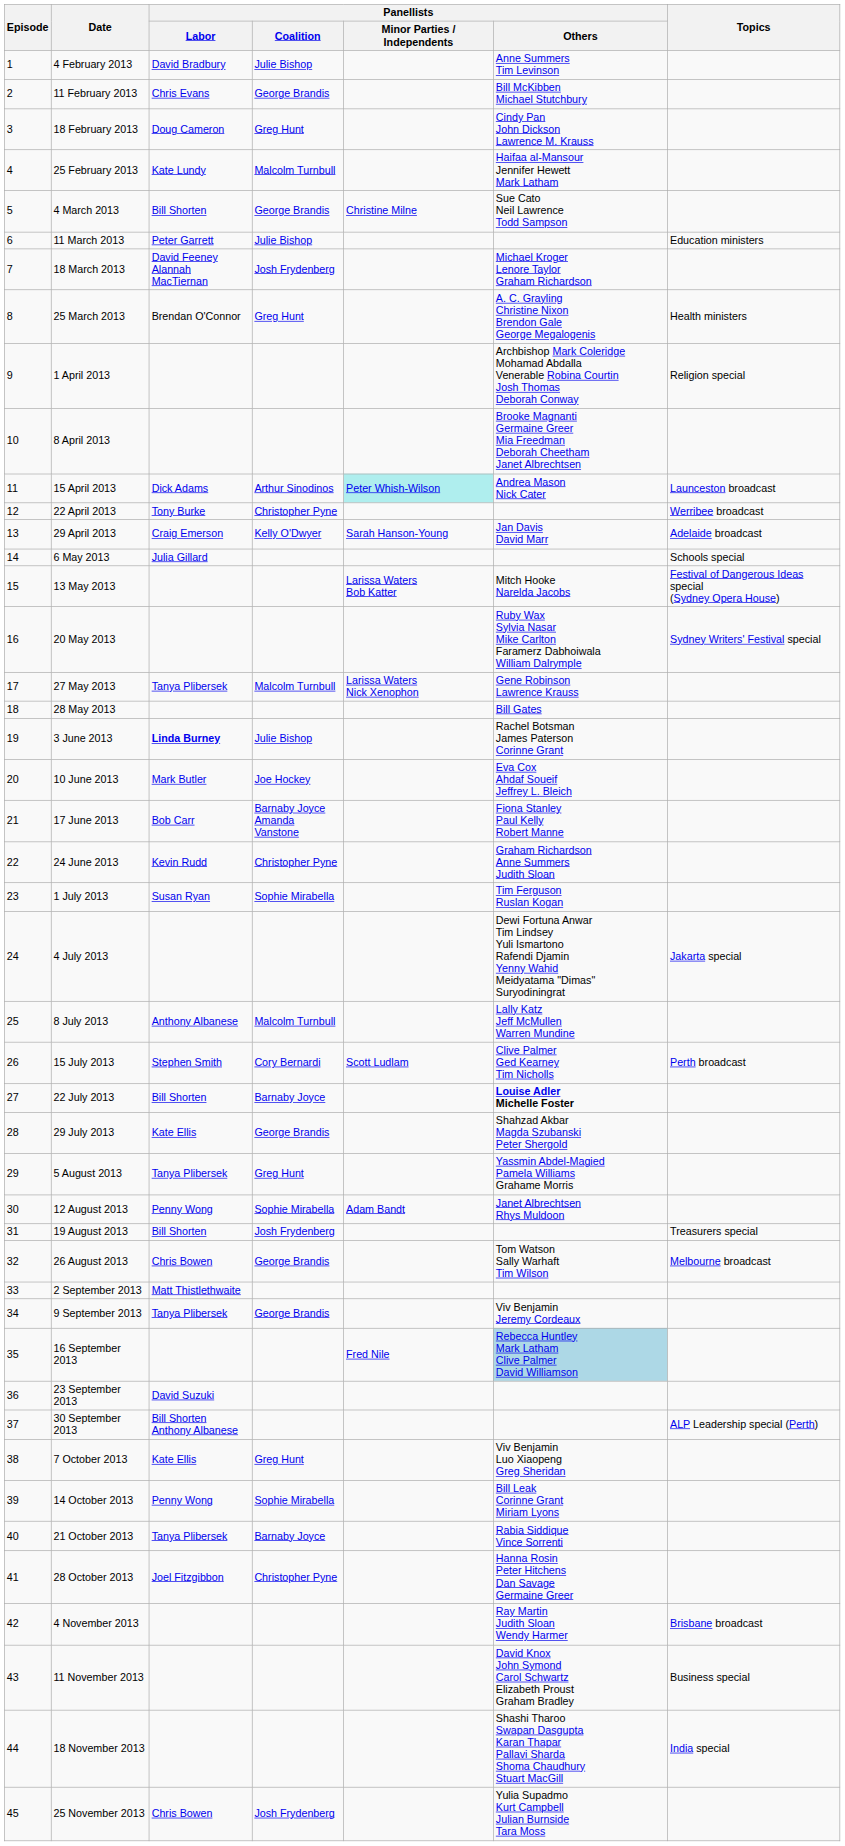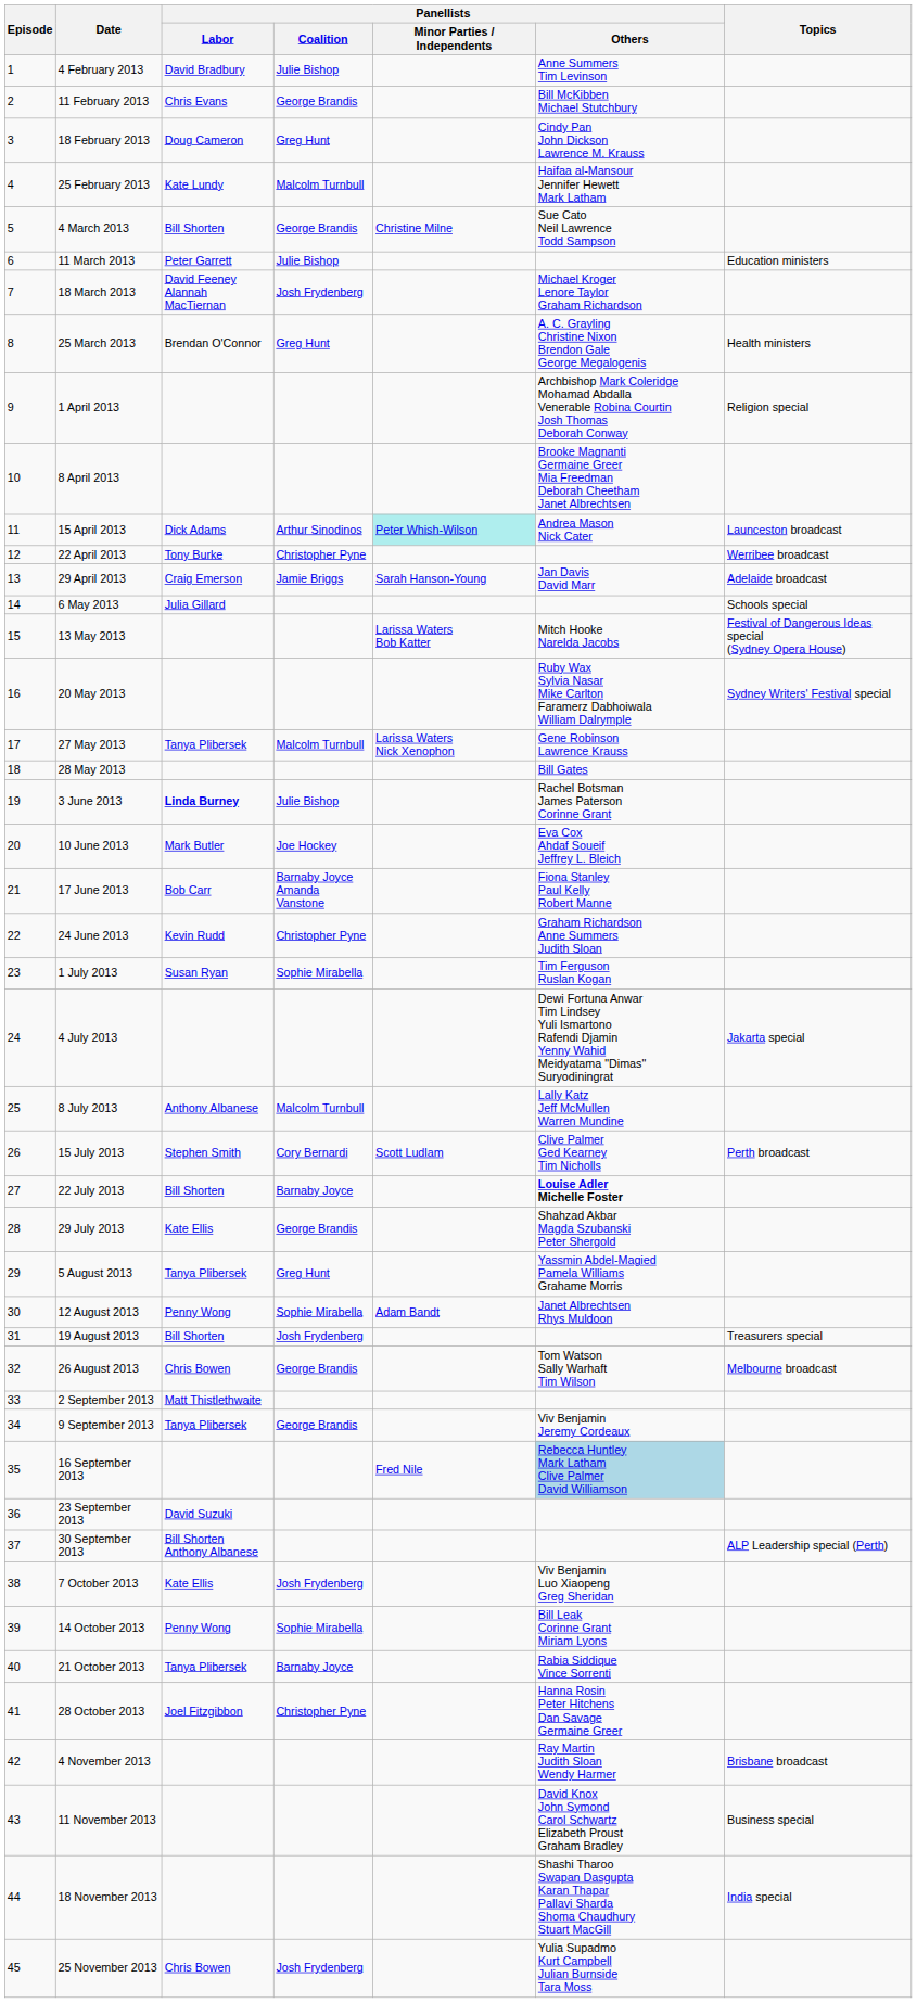 <table class="wikitable">
 <tr>
 <th rowspan="2">Episode</th>
 <th rowspan="2">Date</th>
 <th colspan="4">Panellists</th>
 <th rowspan="2">Topics</th>
 </tr>
 <tr>
 <th><a href='#'>Labor</a></th>
 <th><a href='#'>Coalition</a></th>
 <th>Minor Parties / Independents</th>
 <th>Others</th>
 </tr>
 <tr>
 <td>1</td>
 <td>4 February 2013</td>
 <td><a href='#'>David Bradbury</a></td>
 <td><a href='#'>Julie Bishop</a></td>
 <td></td>
 <td><a href='#'>Anne Summers</a><br><a href='#'>Tim Levinson</a></td>
 <td></td>
 </tr>
 <tr>
 <td>2</td>
 <td>11 February 2013</td>
 <td><a href='#'>Chris Evans</a></td>
 <td><a href='#'>George Brandis</a></td>
 <td></td>
 <td><a href='#'>Bill McKibben</a><br><a href='#'>Michael Stutchbury</a></td>
 <td></td>
 </tr>
 <tr>
 <td>3</td>
 <td>18 February 2013</td>
 <td><a href='#'>Doug Cameron</a></td>
 <td><a href='#'>Greg Hunt</a></td>
 <td></td>
 <td><a href='#'>Cindy Pan</a><br><a href='#'>John Dickson</a><br><a href='#'>Lawrence M. Krauss</a></td>
 <td></td>
 </tr>
 <tr>
 <td>4</td>
 <td>25 February 2013</td>
 <td><a href='#'>Kate Lundy</a></td>
 <td><a href='#'>Malcolm Turnbull</a></td>
 <td></td>
 <td><a href='#'>Haifaa al-Mansour</a><br>Jennifer Hewett<br><a href='#'>Mark Latham</a></td>
 <td></td>
 </tr>
 <tr>
 <td>5</td>
 <td>4 March 2013</td>
 <td><a href='#'>Bill Shorten</a></td>
 <td><a href='#'>George Brandis</a></td>
 <td><a href='#'>Christine Milne</a></td>
 <td>Sue Cato<br>Neil Lawrence<br><a href='#'>Todd Sampson</a></td>
 <td></td>
 </tr>
 <tr>
 <td>6</td>
 <td>11 March 2013</td>
 <td><a href='#'>Peter Garrett</a></td>
 <td><a href='#'>Julie Bishop</a></td>
 <td></td>
 <td></td>
 <td>Education ministers</td>
 </tr>
 <tr>
 <td>7</td>
 <td>18 March 2013</td>
 <td><a href='#'>David Feeney</a><br><a href='#'>Alannah MacTiernan</a></td>
 <td><a href='#'>Josh Frydenberg</a></td>
 <td></td>
 <td><a href='#'>Michael Kroger</a><br><a href='#'>Lenore Taylor</a><br><a href='#'>Graham Richardson</a></td>
 <td></td>
 </tr>
 <tr>
 <td>8</td>
 <td>25 March 2013</td>
 <td>Brendan O'Connor</td>
 <td><a href='#'>Greg Hunt</a></td>
 <td></td>
 <td><a href='#'>A. C. Grayling</a><br><a href='#'>Christine Nixon</a><br><a href='#'>Brendon Gale</a><br><a href='#'>George Megalogenis</a></td>
 <td>Health ministers</td>
 </tr>
 <tr>
 <td>9</td>
 <td>1 April 2013</td>
 <td></td>
 <td></td>
 <td></td>
 <td>Archbishop <a href='#'>Mark Coleridge</a><br>Mohamad Abdalla<br>Venerable <a href='#'>Robina Courtin</a><br><a href='#'>Josh Thomas</a><br><a href='#'>Deborah Conway</a></td>
 <td>Religion special</td>
 </tr>
 <tr>
 <td>10</td>
 <td>8 April 2013</td>
 <td></td>
 <td></td>
 <td></td>
 <td><a href='#'>Brooke Magnanti</a><br><a href='#'>Germaine Greer</a><br><a href='#'>Mia Freedman</a><br><a href='#'>Deborah Cheetham</a><br><a href='#'>Janet Albrechtsen</a></td>
 <td></td>
 </tr>
 <tr>
 <td>11</td>
 <td>15 April 2013</td>
 <td><a href='#'>Dick Adams</a></td>
 <td><a href='#'>Arthur Sinodinos</a></td>
 <td style="background: paleturquoise;"><a href='#'>Peter Whish-Wilson</a></td>
 <td><a href='#'>Andrea Mason</a><br><a href='#'>Nick Cater</a></td>
 <td><a href='#'>Launceston</a> broadcast</td>
 </tr>
 <tr>
 <td>12</td>
 <td>22 April 2013</td>
 <td><a href='#'>Tony Burke</a></td>
 <td><a href='#'>Christopher Pyne</a></td>
 <td></td>
 <td></td>
 <td><a href='#'>Werribee</a> broadcast</td>
 </tr>
 <tr>
 <td>13</td>
 <td>29 April 2013</td>
 <td><a href='#'>Craig Emerson</a></td>
-<td><a href='#'>Kelly O'Dwyer</a></td>
+<td><a href='#'>Jamie Briggs</a></td>
 <td><a href='#'>Sarah Hanson-Young</a></td>
 <td><a href='#'>Jan Davis</a><br><a href='#'>David Marr</a></td>
 <td><a href='#'>Adelaide</a> broadcast</td>
 </tr>
 <tr>
 <td>14</td>
 <td>6 May 2013</td>
 <td><a href='#'>Julia Gillard</a></td>
 <td></td>
 <td></td>
 <td></td>
 <td>Schools special</td>
 </tr>
 <tr>
 <td>15</td>
 <td>13 May 2013</td>
 <td></td>
 <td></td>
 <td><a href='#'>Larissa Waters</a><br><a href='#'>Bob Katter</a></td>
 <td>Mitch Hooke<br><a href='#'>Narelda Jacobs</a></td>
 <td><a href='#'>Festival of Dangerous Ideas</a> special<br>(<a href='#'>Sydney Opera House</a>)</td>
 </tr>
 <tr>
 <td>16</td>
 <td>20 May 2013</td>
 <td></td>
 <td></td>
 <td></td>
 <td><a href='#'>Ruby Wax</a><br><a href='#'>Sylvia Nasar</a><br><a href='#'>Mike Carlton</a><br>Faramerz Dabhoiwala<br><a href='#'>William Dalrymple</a></td>
 <td><a href='#'>Sydney Writers' Festival</a> special</td>
 </tr>
 <tr>
 <td>17</td>
 <td>27 May 2013</td>
 <td><a href='#'>Tanya Plibersek</a></td>
 <td><a href='#'>Malcolm Turnbull</a></td>
 <td><a href='#'>Larissa Waters</a><br><a href='#'>Nick Xenophon</a></td>
 <td><a href='#'>Gene Robinson</a><br><a href='#'>Lawrence Krauss</a></td>
 <td></td>
 </tr>
 <tr>
 <td>18</td>
 <td>28 May 2013</td>
 <td></td>
 <td></td>
 <td></td>
 <td><a href='#'>Bill Gates</a></td>
 <td></td>
 </tr>
 <tr>
 <td>19</td>
 <td>3 June 2013</td>
 <td><strong><a href='#'>Linda Burney</a></strong></td>
 <td><a href='#'>Julie Bishop</a></td>
 <td></td>
 <td>Rachel Botsman<br>James Paterson<br><a href='#'>Corinne Grant</a></td>
 <td></td>
 </tr>
 <tr>
 <td>20</td>
 <td>10 June 2013</td>
 <td><a href='#'>Mark Butler</a></td>
 <td><a href='#'>Joe Hockey</a></td>
 <td></td>
 <td><a href='#'>Eva Cox</a><br><a href='#'>Ahdaf Soueif</a><br><a href='#'>Jeffrey L. Bleich</a></td>
 <td></td>
 </tr>
 <tr>
 <td>21</td>
 <td>17 June 2013</td>
 <td><a href='#'>Bob Carr</a></td>
 <td><a href='#'>Barnaby Joyce</a><br><a href='#'>Amanda Vanstone</a></td>
 <td></td>
 <td><a href='#'>Fiona Stanley</a><br><a href='#'>Paul Kelly</a><br><a href='#'>Robert Manne</a></td>
 <td></td>
 </tr>
 <tr>
 <td>22</td>
 <td>24 June 2013</td>
 <td><a href='#'>Kevin Rudd</a></td>
 <td><a href='#'>Christopher Pyne</a></td>
 <td></td>
 <td><a href='#'>Graham Richardson</a><br><a href='#'>Anne Summers</a><br><a href='#'>Judith Sloan</a></td>
 <td></td>
 </tr>
 <tr>
 <td>23</td>
 <td>1 July 2013</td>
 <td><a href='#'>Susan Ryan</a></td>
 <td><a href='#'>Sophie Mirabella</a></td>
 <td></td>
 <td><a href='#'>Tim Ferguson</a><br><a href='#'>Ruslan Kogan</a></td>
 <td></td>
 </tr>
 <tr>
 <td>24</td>
 <td>4 July 2013</td>
 <td></td>
 <td></td>
 <td></td>
 <td>Dewi Fortuna Anwar<br>Tim Lindsey<br>Yuli Ismartono<br>Rafendi Djamin<br><a href='#'>Yenny Wahid</a><br>Meidyatama "Dimas" Suryodiningrat</td>
 <td><a href='#'>Jakarta</a> special</td>
 </tr>
 <tr>
 <td>25</td>
 <td>8 July 2013</td>
 <td><a href='#'>Anthony Albanese</a></td>
 <td><a href='#'>Malcolm Turnbull</a></td>
 <td></td>
 <td><a href='#'>Lally Katz</a><br><a href='#'>Jeff McMullen</a><br><a href='#'>Warren Mundine</a></td>
 <td></td>
 </tr>
 <tr>
 <td>26</td>
 <td>15 July 2013</td>
 <td><a href='#'>Stephen Smith</a></td>
 <td><a href='#'>Cory Bernardi</a></td>
 <td><a href='#'>Scott Ludlam</a></td>
 <td><a href='#'>Clive Palmer</a><br><a href='#'>Ged Kearney</a><br><a href='#'>Tim Nicholls</a></td>
 <td><a href='#'>Perth</a> broadcast</td>
 </tr>
 <tr>
 <td>27</td>
 <td>22 July 2013</td>
 <td><a href='#'>Bill Shorten</a></td>
 <td><a href='#'>Barnaby Joyce</a></td>
 <td></td>
 <td><strong><a href='#'>Louise Adler</a><br>Michelle Foster</strong></td>
 <td></td>
 </tr>
 <tr>
 <td>28</td>
 <td>29 July 2013</td>
 <td><a href='#'>Kate Ellis</a></td>
 <td><a href='#'>George Brandis</a></td>
 <td></td>
 <td>Shahzad Akbar<br><a href='#'>Magda Szubanski</a><br><a href='#'>Peter Shergold</a></td>
 <td></td>
 </tr>
 <tr>
 <td>29</td>
 <td>5 August 2013</td>
 <td><a href='#'>Tanya Plibersek</a></td>
 <td><a href='#'>Greg Hunt</a></td>
 <td></td>
 <td><a href='#'>Yassmin Abdel-Magied</a><br><a href='#'>Pamela Williams</a><br>Grahame Morris</td>
 <td></td>
 </tr>
 <tr>
 <td>30</td>
 <td>12 August 2013</td>
 <td><a href='#'>Penny Wong</a></td>
 <td><a href='#'>Sophie Mirabella</a></td>
 <td><a href='#'>Adam Bandt</a></td>
 <td><a href='#'>Janet Albrechtsen</a><br><a href='#'>Rhys Muldoon</a></td>
 <td></td>
 </tr>
 <tr>
 <td>31</td>
 <td>19 August 2013</td>
 <td><a href='#'>Bill Shorten</a></td>
 <td><a href='#'>Josh Frydenberg</a></td>
 <td></td>
 <td></td>
 <td>Treasurers special</td>
 </tr>
 <tr>
 <td>32</td>
 <td>26 August 2013</td>
 <td><a href='#'>Chris Bowen</a></td>
 <td><a href='#'>George Brandis</a></td>
 <td></td>
 <td>Tom Watson<br>Sally Warhaft<br><a href='#'>Tim Wilson</a></td>
 <td><a href='#'>Melbourne</a> broadcast</td>
 </tr>
 <tr>
 <td>33</td>
 <td>2 September 2013</td>
 <td><a href='#'>Matt Thistlethwaite</a></td>
 <td></td>
 <td></td>
 <td></td>
 <td></td>
 </tr>
 <tr>
 <td>34</td>
 <td>9 September 2013</td>
 <td><a href='#'>Tanya Plibersek</a></td>
 <td><a href='#'>George Brandis</a></td>
 <td></td>
 <td>Viv Benjamin<br><a href='#'>Jeremy Cordeaux</a></td>
 <td></td>
 </tr>
 <tr>
 <td>35</td>
 <td>16 September 2013</td>
 <td></td>
 <td></td>
 <td><a href='#'>Fred Nile</a></td>
 <td style="background: lightblue;"><a href='#'>Rebecca Huntley</a><br><a href='#'>Mark Latham</a><br><a href='#'>Clive Palmer</a><br><a href='#'>David Williamson</a></td>
 <td></td>
 </tr>
 <tr>
 <td>36</td>
 <td>23 September 2013</td>
 <td><a href='#'>David Suzuki</a></td>
 <td></td>
 <td></td>
 <td></td>
 <td></td>
 </tr>
 <tr>
 <td>37</td>
 <td>30 September 2013</td>
 <td><a href='#'>Bill Shorten</a><br><a href='#'>Anthony Albanese</a></td>
 <td></td>
 <td></td>
 <td></td>
 <td><a href='#'>ALP</a> Leadership special (<a href='#'>Perth</a>)</td>
 </tr>
 <tr>
 <td>38</td>
 <td>7 October 2013</td>
 <td><a href='#'>Kate Ellis</a></td>
-<td><a href='#'>Greg Hunt</a></td>
+<td><a href='#'>Josh Frydenberg</a></td>
 <td></td>
 <td>Viv Benjamin<br>Luo Xiaopeng<br><a href='#'>Greg Sheridan</a></td>
 <td></td>
 </tr>
 <tr>
 <td>39</td>
 <td>14 October 2013</td>
 <td><a href='#'>Penny Wong</a></td>
 <td><a href='#'>Sophie Mirabella</a></td>
 <td></td>
 <td><a href='#'>Bill Leak</a><br><a href='#'>Corinne Grant</a><br><a href='#'>Miriam Lyons</a></td>
 <td></td>
 </tr>
 <tr>
 <td>40</td>
 <td>21 October 2013</td>
 <td><a href='#'>Tanya Plibersek</a></td>
 <td><a href='#'>Barnaby Joyce</a></td>
 <td></td>
 <td><a href='#'>Rabia Siddique</a><br><a href='#'>Vince Sorrenti</a></td>
 <td></td>
 </tr>
 <tr>
 <td>41</td>
 <td>28 October 2013</td>
 <td><a href='#'>Joel Fitzgibbon</a></td>
 <td><a href='#'>Christopher Pyne</a></td>
 <td></td>
 <td><a href='#'>Hanna Rosin</a><br><a href='#'>Peter Hitchens</a><br><a href='#'>Dan Savage</a><br><a href='#'>Germaine Greer</a></td>
 <td></td>
 </tr>
 <tr>
 <td>42</td>
 <td>4 November 2013</td>
 <td></td>
 <td></td>
 <td></td>
 <td><a href='#'>Ray Martin</a><br><a href='#'>Judith Sloan</a><br><a href='#'>Wendy Harmer</a></td>
 <td><a href='#'>Brisbane</a> broadcast</td>
 </tr>
 <tr>
 <td>43</td>
 <td>11 November 2013</td>
 <td></td>
 <td></td>
 <td></td>
 <td><a href='#'>David Knox</a><br><a href='#'>John Symond</a><br><a href='#'>Carol Schwartz</a><br>Elizabeth Proust<br>Graham Bradley</td>
 <td>Business special</td>
 </tr>
 <tr>
 <td>44</td>
 <td>18 November 2013</td>
 <td></td>
 <td></td>
 <td></td>
 <td>Shashi Tharoo<br><a href='#'>Swapan Dasgupta</a><br><a href='#'>Karan Thapar</a><br><a href='#'>Pallavi Sharda</a><br><a href='#'>Shoma Chaudhury</a><br><a href='#'>Stuart MacGill</a></td>
 <td><a href='#'>India</a> special</td>
 </tr>
 <tr>
 <td>45</td>
 <td>25 November 2013</td>
 <td><a href='#'>Chris Bowen</a></td>
 <td><a href='#'>Josh Frydenberg</a></td>
 <td></td>
 <td>Yulia Supadmo<br><a href='#'>Kurt Campbell</a><br><a href='#'>Julian Burnside</a><br><a href='#'>Tara Moss</a></td>
 <td></td>
 </tr>
 </table>
